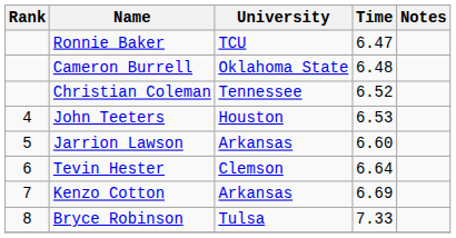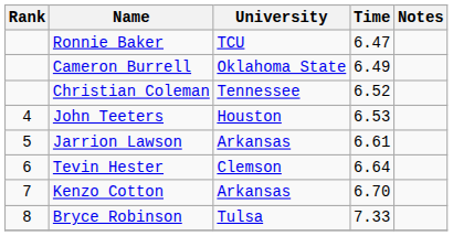 <table class="wikitable sortable" style="text-align:center">
 <tr>
 <th>Rank</th>
 <th>Name</th>
 <th>University</th>
 <th>Time</th>
 <th>Notes</th>
 </tr>
 <tr>
 <td></td>
 <td align=left><a href='#'>Ronnie Baker</a></td>
 <td align=left><a href='#'>TCU</a></td>
 <td>6.47</td>
 <td></td>
 </tr>
 <tr>
 <td></td>
 <td align=left><a href='#'>Cameron Burrell</a></td>
 <td align=left><a href='#'>Oklahoma State</a></td>
-<td>6.48</td>
+<td>6.49</td>
 <td></td>
 </tr>
 <tr>
 <td></td>
 <td><a href='#'>Christian Coleman</a></td>
 <td align=left><a href='#'>Tennessee</a></td>
 <td>6.52</td>
 <td></td>
 </tr>
 <tr>
 <td>4</td>
 <td align=left><a href='#'>John Teeters</a></td>
 <td align=left><a href='#'>Houston</a></td>
 <td>6.53</td>
 <td></td>
 </tr>
 <tr>
 <td>5</td>
 <td align=left><a href='#'>Jarrion Lawson</a></td>
 <td align=left><a href='#'>Arkansas</a></td>
-<td>6.60</td>
+<td>6.61</td>
 <td></td>
 </tr>
 <tr>
 <td>6</td>
 <td align=left><a href='#'>Tevin Hester</a></td>
 <td align=left><a href='#'>Clemson</a></td>
 <td>6.64</td>
 <td></td>
 </tr>
 <tr>
 <td>7</td>
 <td align=left><a href='#'>Kenzo Cotton</a></td>
 <td align=left><a href='#'>Arkansas</a></td>
-<td>6.69</td>
+<td>6.70</td>
 <td></td>
 </tr>
 <tr>
 <td>8</td>
 <td align=left><a href='#'>Bryce Robinson</a></td>
 <td align=left><a href='#'>Tulsa</a></td>
 <td>7.33</td>
 <td></td>
 </tr>
 <tr>
 </tr>
 </table>
